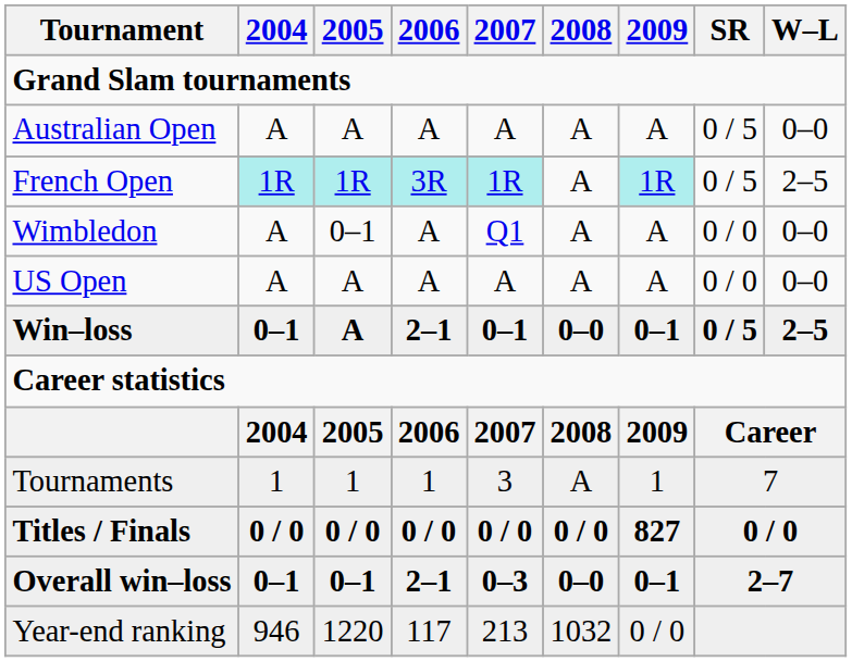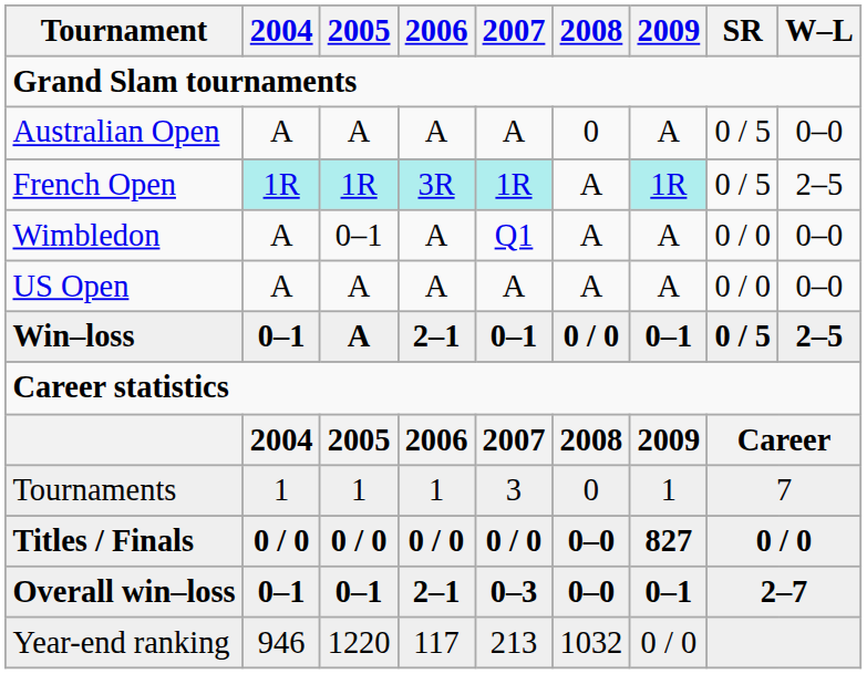 <table class=wikitable style=text-align:center;font-size:97%>
 <tr>
 <th>Tournament</th>
 <th><a href='#'>2004</a></th>
 <th><a href='#'>2005</a></th>
 <th><a href='#'>2006</a></th>
 <th><a href='#'>2007</a></th>
 <th><a href='#'>2008</a></th>
 <th><a href='#'>2009</a></th>
 <th>SR</th>
 <th>W–L</th>
 </tr>
 <tr>
 <td colspan="9" align="left"><strong>Grand Slam tournaments</strong></td>
 </tr>
 <tr>
 <td align=left><a href='#'>Australian Open</a></td>
 <td>A</td>
 <td>A</td>
 <td>A</td>
 <td>A</td>
-<td>A</td>
+<td>0</td>
 <td>A</td>
 <td>0 / 5</td>
 <td>0–0</td>
 </tr>
 <tr>
 <td align=left><a href='#'>French Open</a></td>
 <td bgcolor=afeeee><a href='#'>1R</a></td>
 <td bgcolor=afeeee><a href='#'>1R</a></td>
 <td bgcolor=afeeee><a href='#'>3R</a></td>
 <td bgcolor=afeeee><a href='#'>1R</a></td>
 <td>A</td>
 <td bgcolor=afeeee><a href='#'>1R</a></td>
 <td>0 / 5</td>
 <td>2–5</td>
 </tr>
 <tr>
 <td align=left><a href='#'>Wimbledon</a></td>
 <td>A</td>
 <td>0–1</td>
 <td>A</td>
 <td><a href='#'>Q1</a></td>
 <td>A</td>
 <td>A</td>
 <td>0 / 0</td>
 <td>0–0</td>
 </tr>
 <tr>
 <td align=left><a href='#'>US Open</a></td>
 <td>A</td>
 <td>A</td>
 <td>A</td>
 <td>A</td>
 <td>A</td>
 <td>A</td>
 <td>0 / 0</td>
 <td>0–0</td>
 </tr>
 <tr style=font-weight:bold;background:#efefef>
 <td style=text-align:left>Win–loss</td>
 <td>0–1</td>
 <td>A</td>
 <td>2–1</td>
 <td>0–1</td>
-<td>0–0</td>
+<td>0 / 0</td>
 <td>0–1</td>
 <td>0 / 5</td>
 <td>2–5</td>
 </tr>
 <tr>
 <td colspan="9" align="left"><strong>Career statistics</strong></td>
 </tr>
 <tr>
 <th></th>
 <th>2004</th>
 <th>2005</th>
 <th>2006</th>
 <th>2007</th>
 <th>2008</th>
 <th>2009</th>
 <th colspan="2">Career</th>
 </tr>
 <tr bgcolor="efefef">
 <td align="left">Tournaments</td>
 <td>1</td>
 <td>1</td>
 <td>1</td>
 <td>3</td>
-<td>A</td>
+<td>0</td>
 <td>1</td>
 <td colspan="2">7</td>
 </tr>
 <tr style="font-weight:bold;background:#efefef">
 <td style="text-align:left">Titles / Finals</td>
 <td>0 / 0</td>
 <td>0 / 0</td>
 <td>0 / 0</td>
 <td>0 / 0</td>
-<td>0 / 0</td>
+<td>0–0</td>
 <td>827</td>
 <td colspan="2">0 / 0</td>
 </tr>
 <tr style="font-weight:bold;background:#efefef">
 <td style="text-align:left">Overall win–loss</td>
 <td>0–1</td>
 <td>0–1</td>
 <td>2–1</td>
 <td>0–3</td>
 <td>0–0</td>
 <td>0–1</td>
 <td colspan="2">2–7</td>
 </tr>
 <tr bgcolor="efefef">
 <td align="left">Year-end ranking</td>
 <td>946</td>
 <td>1220</td>
 <td>117</td>
 <td>213</td>
 <td>1032</td>
 <td>0 / 0</td>
 <td colspan="2"><strong></strong></td>
 </tr>
 </table>
